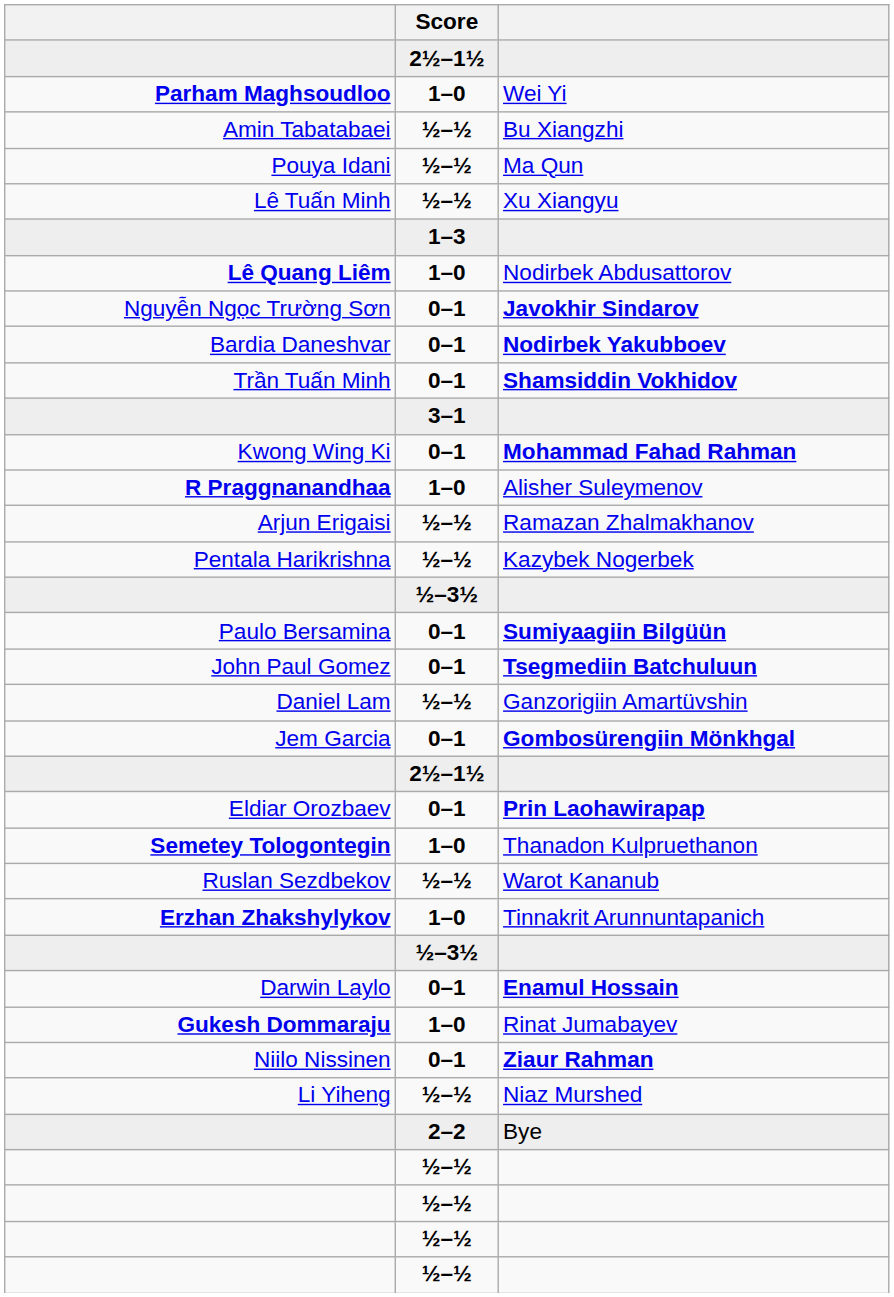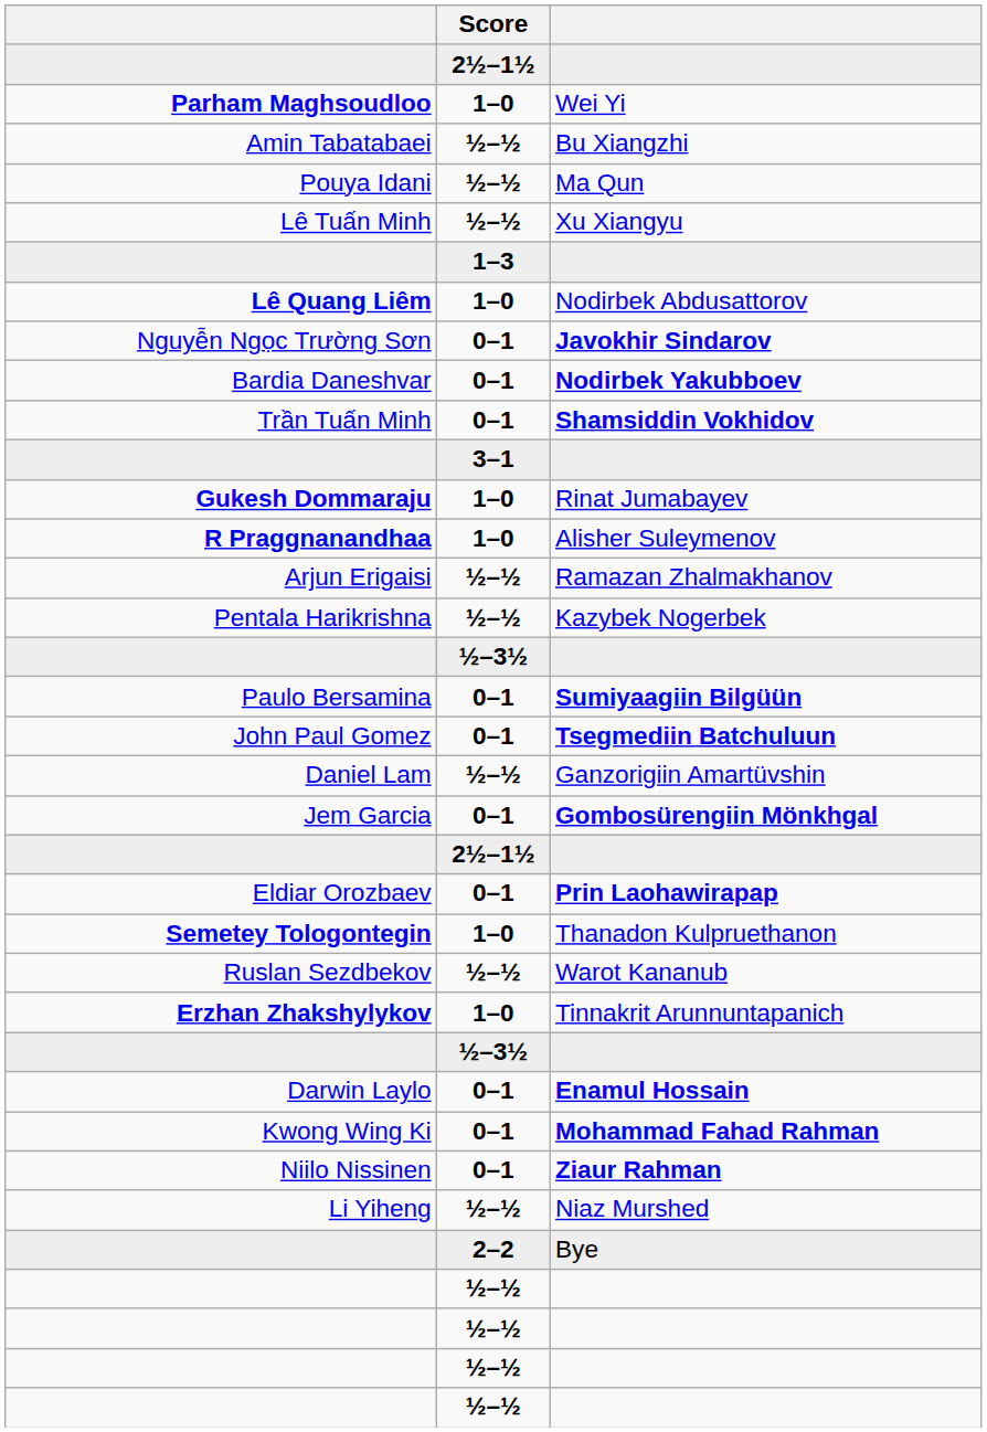 <table class="wikitable" style="text-align: center;">
 <tr>
 <th align="right" width="270"></th>
 <th width="65">Score</th>
 <th align="left" width="270"></th>
 </tr>
 <tr style="background:#eeeeee;">
 <td align=right><strong></strong></td>
 <td align=center><strong>2½–1½</strong></td>
 <td align=left></td>
 </tr>
 <tr>
 <td align=right><strong><a href='#'>Parham Maghsoudloo</a></strong></td>
 <td align=center><strong>1–0</strong></td>
 <td align=left><a href='#'>Wei Yi</a></td>
 </tr>
 <tr>
 <td align=right><a href='#'>Amin Tabatabaei</a></td>
 <td align=center><strong>½–½</strong></td>
 <td align=left><a href='#'>Bu Xiangzhi</a></td>
 </tr>
 <tr>
 <td align=right><a href='#'>Pouya Idani</a></td>
 <td align=center><strong>½–½</strong></td>
 <td align=left><a href='#'>Ma Qun</a></td>
 </tr>
 <tr>
 <td align=right><a href='#'>Lê Tuấn Minh</a></td>
 <td align=center><strong>½–½</strong></td>
 <td align=left><a href='#'>Xu Xiangyu</a></td>
 </tr>
 <tr style="background:#eeeeee;">
 <td align=right></td>
 <td align=center><strong>1–3</strong></td>
 <td align=left><strong></strong></td>
 </tr>
 <tr>
 <td align=right><strong><a href='#'>Lê Quang Liêm</a></strong></td>
 <td align=center><strong>1–0</strong></td>
 <td align=left><a href='#'>Nodirbek Abdusattorov</a></td>
 </tr>
 <tr>
 <td align=right><a href='#'>Nguyễn Ngọc Trường Sơn</a></td>
 <td align=center><strong>0–1</strong></td>
 <td align=left><strong><a href='#'>Javokhir Sindarov</a></strong></td>
 </tr>
 <tr>
 <td align=right><a href='#'>Bardia Daneshvar</a></td>
 <td align=center><strong>0–1</strong></td>
 <td align=left><strong><a href='#'>Nodirbek Yakubboev</a></strong></td>
 </tr>
 <tr>
 <td align=right><a href='#'>Trần Tuấn Minh</a></td>
 <td align=center><strong>0–1</strong></td>
 <td align=left><strong><a href='#'>Shamsiddin Vokhidov</a></strong></td>
 </tr>
 <tr style="background:#eeeeee;">
 <td align=right><strong></strong></td>
 <td align=center><strong>3–1</strong></td>
 <td align=left></td>
 </tr>
 <tr>
-<td align=right><a href='#'>Kwong Wing Ki</a></td>
-<td align=center><strong>0–1</strong></td>
-<td align=left><strong><a href='#'>Mohammad Fahad Rahman</a></strong></td>
+<td align=right><strong><a href='#'>Gukesh Dommaraju</a></strong></td>
+<td align=center><strong>1–0</strong></td>
+<td align=left><a href='#'>Rinat Jumabayev</a></td>
 </tr>
 <tr>
 <td align=right><strong><a href='#'>R Praggnanandhaa</a></strong></td>
 <td align=center><strong>1–0</strong></td>
 <td align=left><a href='#'>Alisher Suleymenov</a></td>
 </tr>
 <tr>
 <td align=right><a href='#'>Arjun Erigaisi</a></td>
 <td align=center><strong>½–½</strong></td>
 <td align=left><a href='#'>Ramazan Zhalmakhanov</a></td>
 </tr>
 <tr>
 <td align=right><a href='#'>Pentala Harikrishna</a></td>
 <td align=center><strong>½–½</strong></td>
 <td align=left><a href='#'>Kazybek Nogerbek</a></td>
 </tr>
 <tr style="background:#eeeeee;">
 <td align=right></td>
 <td align=center><strong>½–3½</strong></td>
 <td align=left><strong></strong></td>
 </tr>
 <tr>
 <td align=right><a href='#'>Paulo Bersamina</a></td>
 <td align=center><strong>0–1</strong></td>
 <td align=left><strong><a href='#'>Sumiyaagiin Bilgüün</a></strong></td>
 </tr>
 <tr>
 <td align=right><a href='#'>John Paul Gomez</a></td>
 <td align=center><strong>0–1</strong></td>
 <td align=left><strong><a href='#'>Tsegmediin Batchuluun</a></strong></td>
 </tr>
 <tr>
 <td align=right><a href='#'>Daniel Lam</a></td>
 <td align=center><strong>½–½</strong></td>
 <td align=left><a href='#'>Ganzorigiin Amartüvshin</a></td>
 </tr>
 <tr>
 <td align=right><a href='#'>Jem Garcia</a></td>
 <td align=center><strong>0–1</strong></td>
 <td align=left><strong><a href='#'>Gombosürengiin Mönkhgal</a></strong></td>
 </tr>
 <tr style="background:#eeeeee;">
 <td align=right><strong></strong></td>
 <td align=center><strong>2½–1½</strong></td>
 <td align=left></td>
 </tr>
 <tr>
 <td align=right><a href='#'>Eldiar Orozbaev</a></td>
 <td align=center><strong>0–1</strong></td>
 <td align=left><strong><a href='#'>Prin Laohawirapap</a></strong></td>
 </tr>
 <tr>
 <td align=right><strong><a href='#'>Semetey Tologontegin</a></strong></td>
 <td align=center><strong>1–0</strong></td>
 <td align=left><a href='#'>Thanadon Kulpruethanon</a></td>
 </tr>
 <tr>
 <td align=right><a href='#'>Ruslan Sezdbekov</a></td>
 <td align=center><strong>½–½</strong></td>
 <td align=left><a href='#'>Warot Kananub</a></td>
 </tr>
 <tr>
 <td align=right><strong><a href='#'>Erzhan Zhakshylykov</a></strong></td>
 <td align=center><strong>1–0</strong></td>
 <td align=left><a href='#'>Tinnakrit Arunnuntapanich</a></td>
 </tr>
 <tr style="background:#eeeeee;">
 <td align=right></td>
 <td align=center><strong>½–3½</strong></td>
 <td align=left><strong></strong></td>
 </tr>
 <tr>
 <td align=right><a href='#'>Darwin Laylo</a></td>
 <td align=center><strong>0–1</strong></td>
 <td align=left><strong><a href='#'>Enamul Hossain</a></strong></td>
 </tr>
 <tr>
-<td align=right><strong><a href='#'>Gukesh Dommaraju</a></strong></td>
-<td align=center><strong>1–0</strong></td>
-<td align=left><a href='#'>Rinat Jumabayev</a></td>
+<td align=right><a href='#'>Kwong Wing Ki</a></td>
+<td align=center><strong>0–1</strong></td>
+<td align=left><strong><a href='#'>Mohammad Fahad Rahman</a></strong></td>
 </tr>
 <tr>
 <td align=right><a href='#'>Niilo Nissinen</a></td>
 <td align=center><strong>0–1</strong></td>
 <td align=left><strong><a href='#'>Ziaur Rahman</a></strong></td>
 </tr>
 <tr>
 <td align=right><a href='#'>Li Yiheng</a></td>
 <td align=center><strong>½–½</strong></td>
 <td align=left><a href='#'>Niaz Murshed</a></td>
 </tr>
 <tr style="background:#eeeeee;">
 <td align=right></td>
 <td align=center><strong>2–2</strong></td>
 <td align=left>Bye</td>
 </tr>
 <tr>
 <td align=right></td>
 <td align=center><strong>½–½</strong></td>
 <td align=left></td>
 </tr>
 <tr>
 <td align=right></td>
 <td align=center><strong>½–½</strong></td>
 <td align=left></td>
 </tr>
 <tr>
 <td align=right></td>
 <td align=center><strong>½–½</strong></td>
 <td align=left></td>
 </tr>
 <tr>
 <td align=right></td>
 <td align=center><strong>½–½</strong></td>
 <td align=left></td>
 </tr>
 </table>
